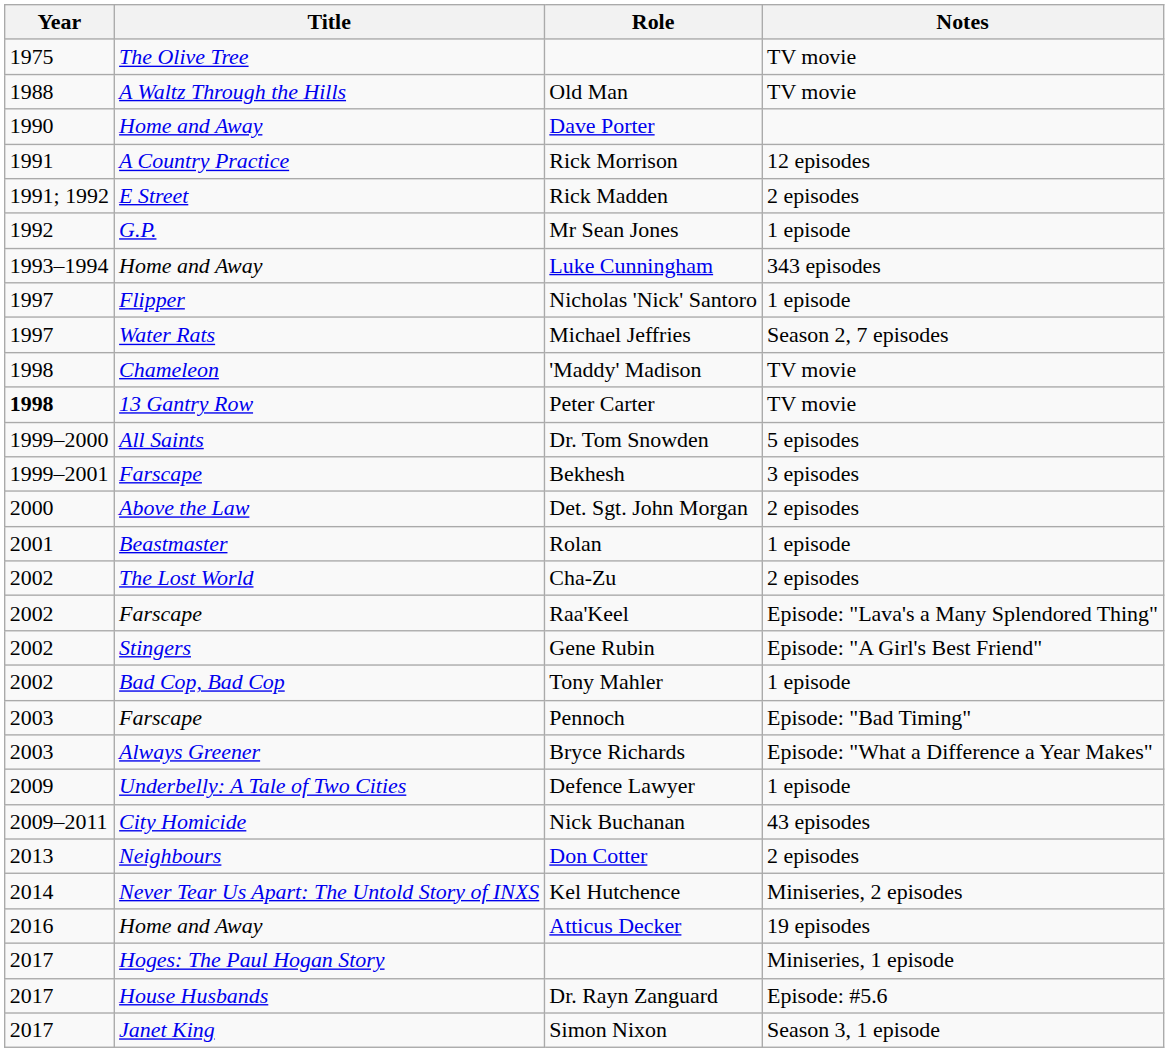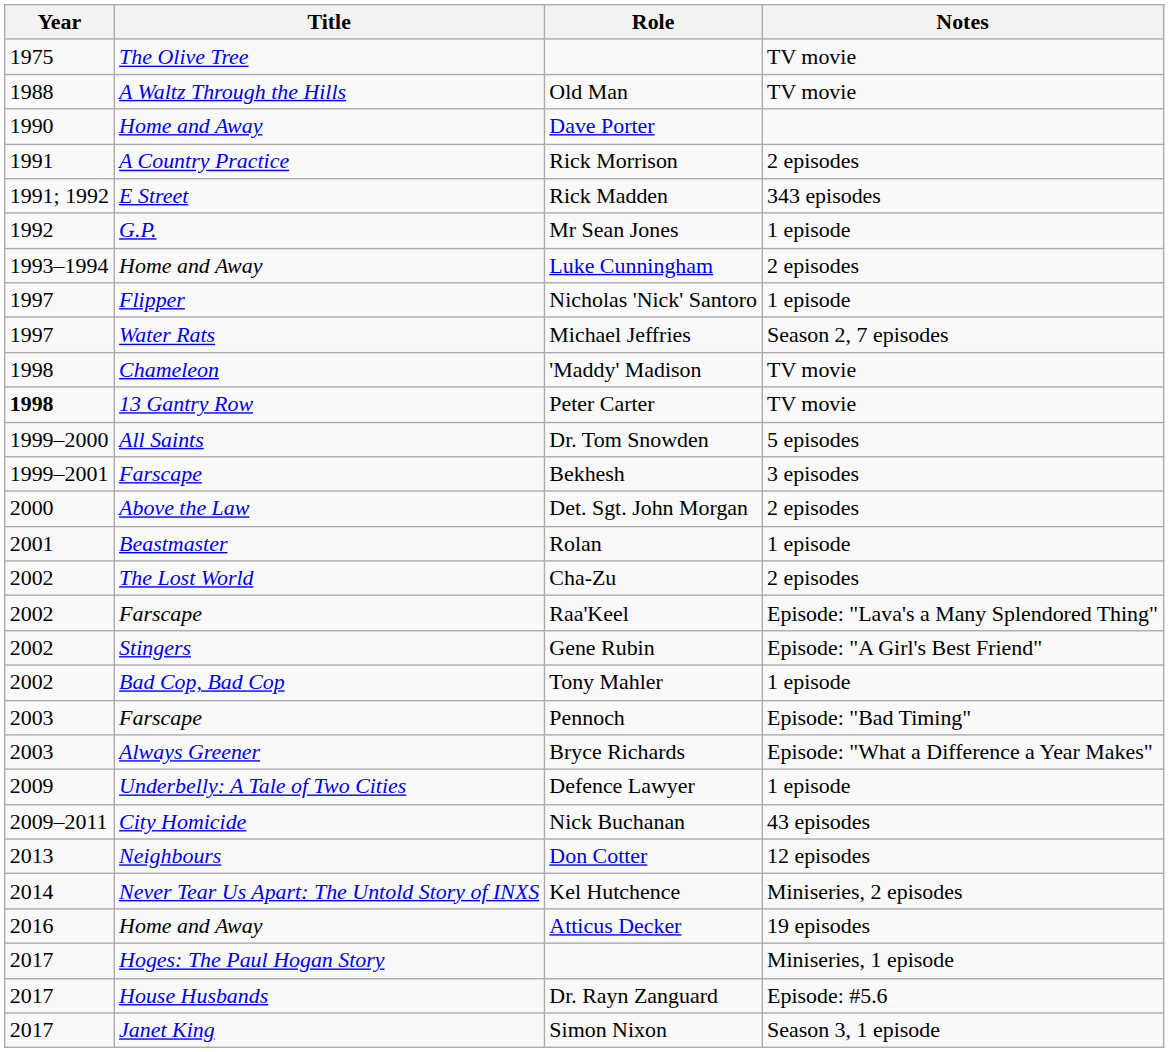 <table class="wikitable sortable plainrowheaders">
 <tr>
 <th scope="col">Year</th>
 <th scope="col">Title</th>
 <th scope="col">Role</th>
 <th scope="col" class="unsortable">Notes</th>
 </tr>
 <tr>
 <td>1975</td>
 <td><em><a href='#'>The Olive Tree</a></em></td>
 <td></td>
 <td>TV movie</td>
 </tr>
 <tr>
 <td>1988</td>
 <td><em><a href='#'>A Waltz Through the Hills</a></em></td>
 <td>Old Man</td>
 <td>TV movie</td>
 </tr>
 <tr>
 <td>1990</td>
 <td><em><a href='#'>Home and Away</a></em></td>
 <td><a href='#'>Dave Porter</a></td>
 <td></td>
 </tr>
 <tr>
 <td>1991</td>
 <td><em><a href='#'>A Country Practice</a></em></td>
 <td>Rick Morrison</td>
-<td>12 episodes</td>
+<td>2 episodes</td>
 </tr>
 <tr>
 <td>1991; 1992</td>
 <td><em><a href='#'>E Street</a></em></td>
 <td>Rick Madden</td>
-<td>2 episodes</td>
+<td>343 episodes</td>
 </tr>
 <tr>
 <td>1992</td>
 <td><em><a href='#'>G.P.</a></em></td>
 <td>Mr Sean Jones</td>
 <td>1 episode</td>
 </tr>
 <tr>
 <td>1993–1994</td>
 <td><em>Home and Away</em></td>
 <td><a href='#'>Luke Cunningham</a></td>
-<td>343 episodes</td>
+<td>2 episodes</td>
 </tr>
 <tr>
 <td>1997</td>
 <td><em><a href='#'>Flipper</a></em></td>
 <td>Nicholas 'Nick' Santoro</td>
 <td>1 episode</td>
 </tr>
 <tr>
 <td>1997</td>
 <td><em><a href='#'>Water Rats</a></em></td>
 <td>Michael Jeffries</td>
 <td>Season 2, 7 episodes</td>
 </tr>
 <tr>
 <td>1998</td>
 <td><em><a href='#'>Chameleon</a></em></td>
 <td>'Maddy' Madison</td>
 <td>TV movie</td>
 </tr>
 <tr>
 <td><strong>1998</strong></td>
 <td><em><a href='#'>13 Gantry Row</a></em></td>
 <td>Peter Carter</td>
 <td>TV movie</td>
 </tr>
 <tr>
 <td>1999–2000</td>
 <td><em><a href='#'>All Saints</a></em></td>
 <td>Dr. Tom Snowden</td>
 <td>5 episodes</td>
 </tr>
 <tr>
 <td>1999–2001</td>
 <td><em><a href='#'>Farscape</a></em></td>
 <td>Bekhesh</td>
 <td>3 episodes</td>
 </tr>
 <tr>
 <td>2000</td>
 <td><em><a href='#'>Above the Law</a></em></td>
 <td>Det. Sgt. John Morgan</td>
 <td>2 episodes</td>
 </tr>
 <tr>
 <td>2001</td>
 <td><em><a href='#'>Beastmaster</a></em></td>
 <td>Rolan</td>
 <td>1 episode</td>
 </tr>
 <tr>
 <td>2002</td>
 <td><em><a href='#'>The Lost World</a></em></td>
 <td>Cha-Zu</td>
 <td>2 episodes</td>
 </tr>
 <tr>
 <td>2002</td>
 <td><em>Farscape</em></td>
 <td>Raa'Keel</td>
 <td>Episode: "Lava's a Many Splendored Thing"</td>
 </tr>
 <tr>
 <td>2002</td>
 <td><em><a href='#'>Stingers</a></em></td>
 <td>Gene Rubin</td>
 <td>Episode: "A Girl's Best Friend"</td>
 </tr>
 <tr>
 <td>2002</td>
 <td><em><a href='#'>Bad Cop, Bad Cop</a></em></td>
 <td>Tony Mahler</td>
 <td>1 episode</td>
 </tr>
 <tr>
 <td>2003</td>
 <td><em>Farscape</em></td>
 <td>Pennoch</td>
 <td>Episode: "Bad Timing"</td>
 </tr>
 <tr>
 <td>2003</td>
 <td><em><a href='#'>Always Greener</a></em></td>
 <td>Bryce Richards</td>
 <td>Episode: "What a Difference a Year Makes"</td>
 </tr>
 <tr>
 <td>2009</td>
 <td><em><a href='#'>Underbelly: A Tale of Two Cities</a></em></td>
 <td>Defence Lawyer</td>
 <td>1 episode</td>
 </tr>
 <tr>
 <td>2009–2011</td>
 <td><em><a href='#'>City Homicide</a></em></td>
 <td>Nick Buchanan</td>
 <td>43 episodes</td>
 </tr>
 <tr>
 <td>2013</td>
 <td><em><a href='#'>Neighbours</a></em></td>
 <td><a href='#'>Don Cotter</a></td>
-<td>2 episodes</td>
+<td>12 episodes</td>
 </tr>
 <tr>
 <td>2014</td>
 <td><em><a href='#'>Never Tear Us Apart: The Untold Story of INXS</a></em></td>
 <td>Kel Hutchence</td>
 <td>Miniseries, 2 episodes</td>
 </tr>
 <tr>
 <td>2016</td>
 <td><em>Home and Away</em></td>
 <td><a href='#'>Atticus Decker</a></td>
 <td>19 episodes</td>
 </tr>
 <tr>
 <td>2017</td>
 <td><em><a href='#'>Hoges: The Paul Hogan Story</a></em></td>
 <td></td>
 <td>Miniseries, 1 episode</td>
 </tr>
 <tr>
 <td>2017</td>
 <td><em><a href='#'>House Husbands</a></em></td>
 <td>Dr. Rayn Zanguard</td>
 <td>Episode: #5.6</td>
 </tr>
 <tr>
 <td>2017</td>
 <td><em><a href='#'>Janet King</a></em></td>
 <td>Simon Nixon</td>
 <td>Season 3, 1 episode</td>
 </tr>
 </table>
